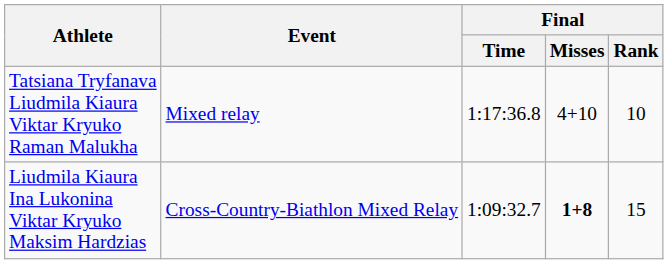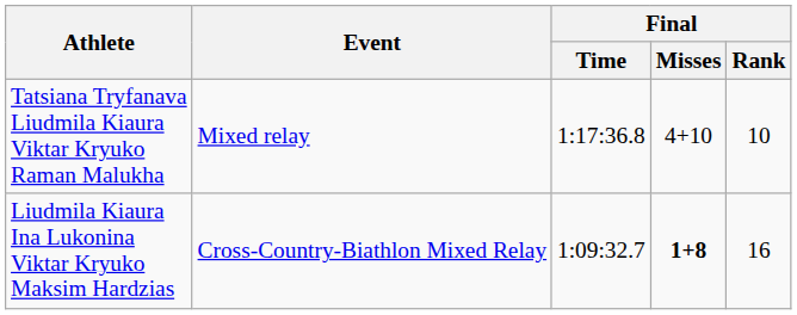 <table class="wikitable">
 <tr>
 <th rowspan="2">Athlete</th>
 <th rowspan="2">Event</th>
 <th colspan="3">Final</th>
 </tr>
 <tr>
 <th>Time</th>
 <th>Misses</th>
 <th>Rank</th>
 </tr>
 <tr>
 <td><a href='#'>Tatsiana Tryfanava</a><br><a href='#'>Liudmila Kiaura</a><br><a href='#'>Viktar Kryuko</a><br><a href='#'>Raman Malukha</a></td>
 <td><a href='#'>Mixed relay</a></td>
 <td align="center">1:17:36.8</td>
 <td align="center">4+10</td>
 <td align="center">10</td>
 </tr>
 <tr>
 <td><a href='#'>Liudmila Kiaura</a><br><a href='#'>Ina Lukonina</a><br><a href='#'>Viktar Kryuko</a><br><a href='#'>Maksim Hardzias</a></td>
 <td><a href='#'>Cross-Country-Biathlon Mixed Relay</a></td>
 <td align="center">1:09:32.7</td>
 <td align="center"><strong>1+8</strong></td>
-<td align="center">15</td>
+<td align="center">16</td>
 </tr>
 </table>
